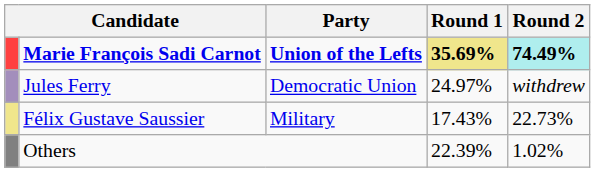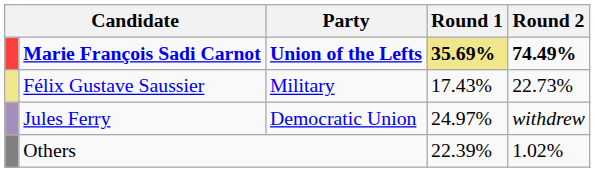 <table class="wikitable" style="font-size: 95%">
 <tr>
 <th colspan=2>Candidate</th>
 <th>Party</th>
 <th>Round 1</th>
 <th>Round 2</th>
 </tr>
 <tr>
 <td bgcolor="#FF4040"> </td>
 <td><strong><a href='#'>Marie François Sadi Carnot</a></strong></td>
 <td><a href='#'><strong>Union of the Lefts</strong></a></td>
 <td style="background: khaki;"><strong>35.69%</strong></td>
-<td style="background: paleturquoise;"><strong>74.49%</strong></td>
+<td><strong>74.49%</strong></td>
+</tr>
+<tr>
+<td bgcolor="khaki"> </td>
+<td><a href='#'>Félix Gustave Saussier</a></td>
+<td><a href='#'>Military</a></td>
+<td>17.43%</td>
+<td>22.73%</td>
 </tr>
 <tr>
 <td bgcolor="#A38EBC"> </td>
 <td><a href='#'>Jules Ferry</a></td>
 <td><a href='#'>Democratic Union</a></td>
 <td>24.97%</td>
 <td><em>withdrew</em></td>
 </tr>
 <tr>
-<td bgcolor="khaki"> </td>
-<td><a href='#'>Félix Gustave Saussier</a></td>
-<td><a href='#'>Military</a></td>
-<td>17.43%</td>
-<td>22.73%</td>
-</tr>
-<tr>
 <td bgcolor="gray"> </td>
 <td colspan="2">Others</td>
 <td>22.39%</td>
 <td>1.02%</td>
 </tr>
 </table>
